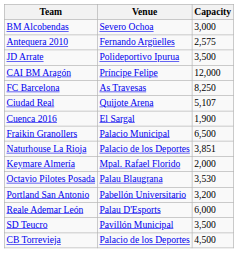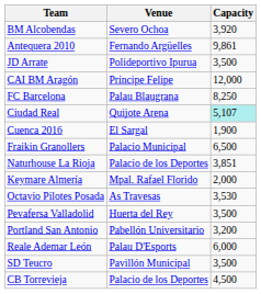 <table class="wikitable sortable">
 <tr>
 <th>Team</th>
 <th>Venue</th>
 <th>Capacity</th>
 </tr>
 <tr>
 <td><a href='#'>BM Alcobendas</a></td>
 <td><a href='#'>Severo Ochoa</a></td>
-<td>3,000</td>
+<td>3,920</td>
 </tr>
 <tr>
 <td><a href='#'>Antequera 2010</a></td>
 <td><a href='#'>Fernando Argüelles</a></td>
-<td>2,575</td>
+<td>9,861</td>
 </tr>
 <tr>
 <td><a href='#'>JD Arrate</a></td>
 <td><a href='#'>Polideportivo Ipurua</a></td>
 <td>3,500</td>
 </tr>
 <tr>
 <td><a href='#'>CAI BM Aragón</a></td>
 <td><a href='#'>Príncipe Felipe</a></td>
 <td>12,000</td>
 </tr>
 <tr>
 <td><a href='#'>FC Barcelona</a></td>
-<td><a href='#'>As Travesas</a></td>
+<td><a href='#'>Palau Blaugrana</a></td>
 <td>8,250</td>
 </tr>
 <tr>
 <td><a href='#'>Ciudad Real</a></td>
 <td><a href='#'>Quijote Arena</a></td>
-<td>5,107</td>
+<td style="background: paleturquoise;">5,107</td>
 </tr>
 <tr>
 <td><a href='#'>Cuenca 2016</a></td>
 <td><a href='#'>El Sargal</a></td>
 <td>1,900</td>
 </tr>
 <tr>
 <td><a href='#'>Fraikin Granollers</a></td>
 <td><a href='#'>Palacio Municipal</a></td>
 <td>6,500</td>
 </tr>
 <tr>
 <td><a href='#'>Naturhouse La Rioja</a></td>
 <td><a href='#'>Palacio de los Deportes</a></td>
 <td>3,851</td>
 </tr>
 <tr>
 <td><a href='#'>Keymare Almería</a></td>
 <td><a href='#'>Mpal. Rafael Florido</a></td>
 <td>2,000</td>
 </tr>
 <tr>
 <td><a href='#'>Octavio Pilotes Posada</a></td>
-<td><a href='#'>Palau Blaugrana</a></td>
+<td><a href='#'>As Travesas</a></td>
 <td>3,530</td>
+</tr>
+<tr>
+<td><a href='#'>Pevafersa Valladolid</a></td>
+<td><a href='#'>Huerta del Rey</a></td>
+<td>3,500</td>
 </tr>
 <tr>
 <td><a href='#'>Portland San Antonio</a></td>
 <td><a href='#'>Pabellón Universitario</a></td>
 <td>3,200</td>
 </tr>
 <tr>
 <td><a href='#'>Reale Ademar León</a></td>
 <td><a href='#'>Palau D'Esports</a></td>
 <td>6,000</td>
 </tr>
 <tr>
 <td><a href='#'>SD Teucro</a></td>
 <td><a href='#'>Pavillón Municipal</a></td>
 <td>3,500</td>
 </tr>
 <tr>
 <td><a href='#'>CB Torrevieja</a></td>
 <td><a href='#'>Palacio de los Deportes</a></td>
 <td>4,500</td>
 </tr>
 </table>
